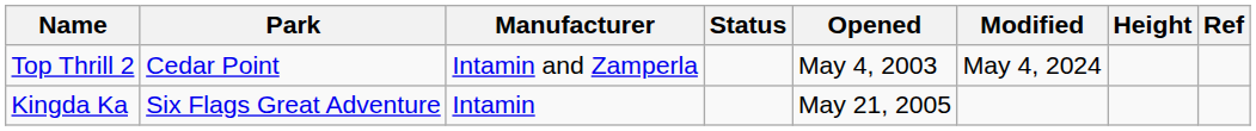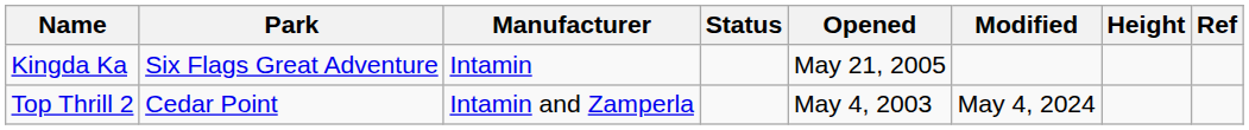 <table class="wikitable">
 <tr>
 <th>Name</th>
 <th>Park</th>
 <th>Manufacturer</th>
 <th>Status</th>
 <th>Opened</th>
 <th>Modified</th>
 <th>Height</th>
 <th>Ref</th>
 </tr>
 <tr>
+<td><a href='#'>Kingda Ka</a></td>
+<td><a href='#'>Six Flags Great Adventure</a></td>
+<td><a href='#'>Intamin</a></td>
+<td></td>
+<td>May 21, 2005</td>
+<td></td>
+<td></td>
+<td></td>
+</tr>
+<tr>
 <td><a href='#'>Top Thrill 2</a></td>
 <td><a href='#'>Cedar Point</a></td>
 <td><a href='#'>Intamin</a> and <a href='#'>Zamperla</a></td>
 <td></td>
 <td>May 4, 2003</td>
 <td>May 4, 2024</td>
 <td></td>
 <td></td>
 </tr>
-<tr>
-<td><a href='#'>Kingda Ka</a></td>
-<td><a href='#'>Six Flags Great Adventure</a></td>
-<td><a href='#'>Intamin</a></td>
-<td></td>
-<td>May 21, 2005</td>
-<td></td>
-<td></td>
-<td></td>
-</tr>
 </table>
